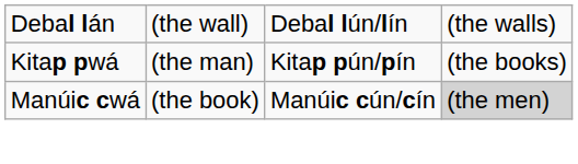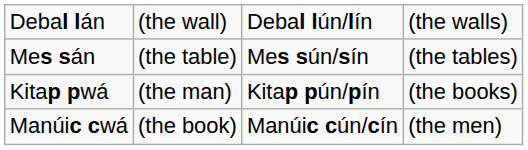 <table class=wikitable>
 <tr>
 <td>Deba<strong>l</strong>  <strong>l</strong>án</td>
 <td>(the wall)</td>
 <td>Deba<strong>l</strong>  <strong>l</strong>ún/<strong>l</strong>ín</td>
 <td>(the walls)</td>
+</tr>
+<tr>
+<td>Me<strong>s</strong>    <strong>s</strong>án</td>
+<td>(the table)</td>
+<td>Me<strong>s</strong>    <strong>s</strong>ún/<strong>s</strong>ín</td>
+<td>(the tables)</td>
 </tr>
 <tr>
 <td>Kita<strong>p</strong>  <strong>p</strong>wá</td>
 <td>(the man)</td>
 <td>Kita<strong>p</strong>  <strong>p</strong>ún/<strong>p</strong>ín</td>
 <td>(the books)</td>
 </tr>
 <tr>
 <td>Manúi<strong>c</strong> <strong>c</strong>wá</td>
 <td>(the book)</td>
 <td>Manúi<strong>c</strong> <strong>c</strong>ún/<strong>c</strong>ín</td>
-<td style="background: lightgrey;">(the men)</td>
+<td>(the men)</td>
 </tr>
 </table>
